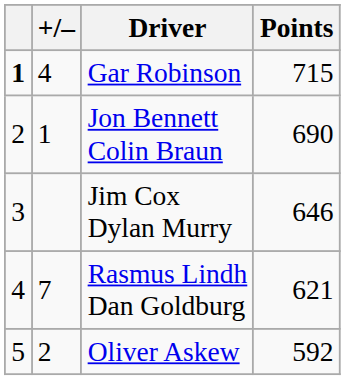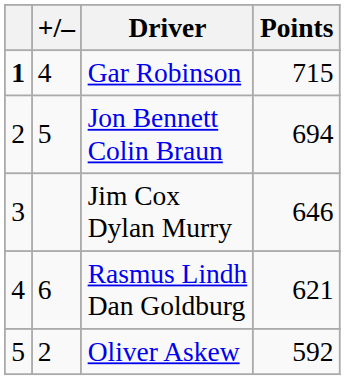 <table class="wikitable" style="font-size: 95%;">
 <tr>
 <th scope="col"></th>
 <th scope="col">+/–</th>
 <th scope="col">Driver</th>
 <th scope="col">Points</th>
 </tr>
 <tr>
 <td align=center><strong>1</strong></td>
 <td align="left"> 4</td>
 <td> <a href='#'>Gar Robinson</a></td>
 <td align=right>715</td>
 </tr>
 <tr>
 <td align=center>2</td>
-<td align="left"> 1</td>
+<td align="left"> 5</td>
 <td> <a href='#'>Jon Bennett</a><br> <a href='#'>Colin Braun</a></td>
-<td align=right>690</td>
+<td align=right>694</td>
 </tr>
 <tr>
 <td align=center>3</td>
 <td align="left"></td>
 <td> Jim Cox<br> Dylan Murry</td>
 <td align=right>646</td>
 </tr>
 <tr>
 <td align=center>4</td>
-<td align="left"> 7</td>
+<td align="left"> 6</td>
 <td> <a href='#'>Rasmus Lindh</a><br> Dan Goldburg</td>
 <td align=right>621</td>
 </tr>
 <tr>
 <td align=center>5</td>
 <td align="left"> 2</td>
 <td> <a href='#'>Oliver Askew</a></td>
 <td align=right>592</td>
 </tr>
 </table>
